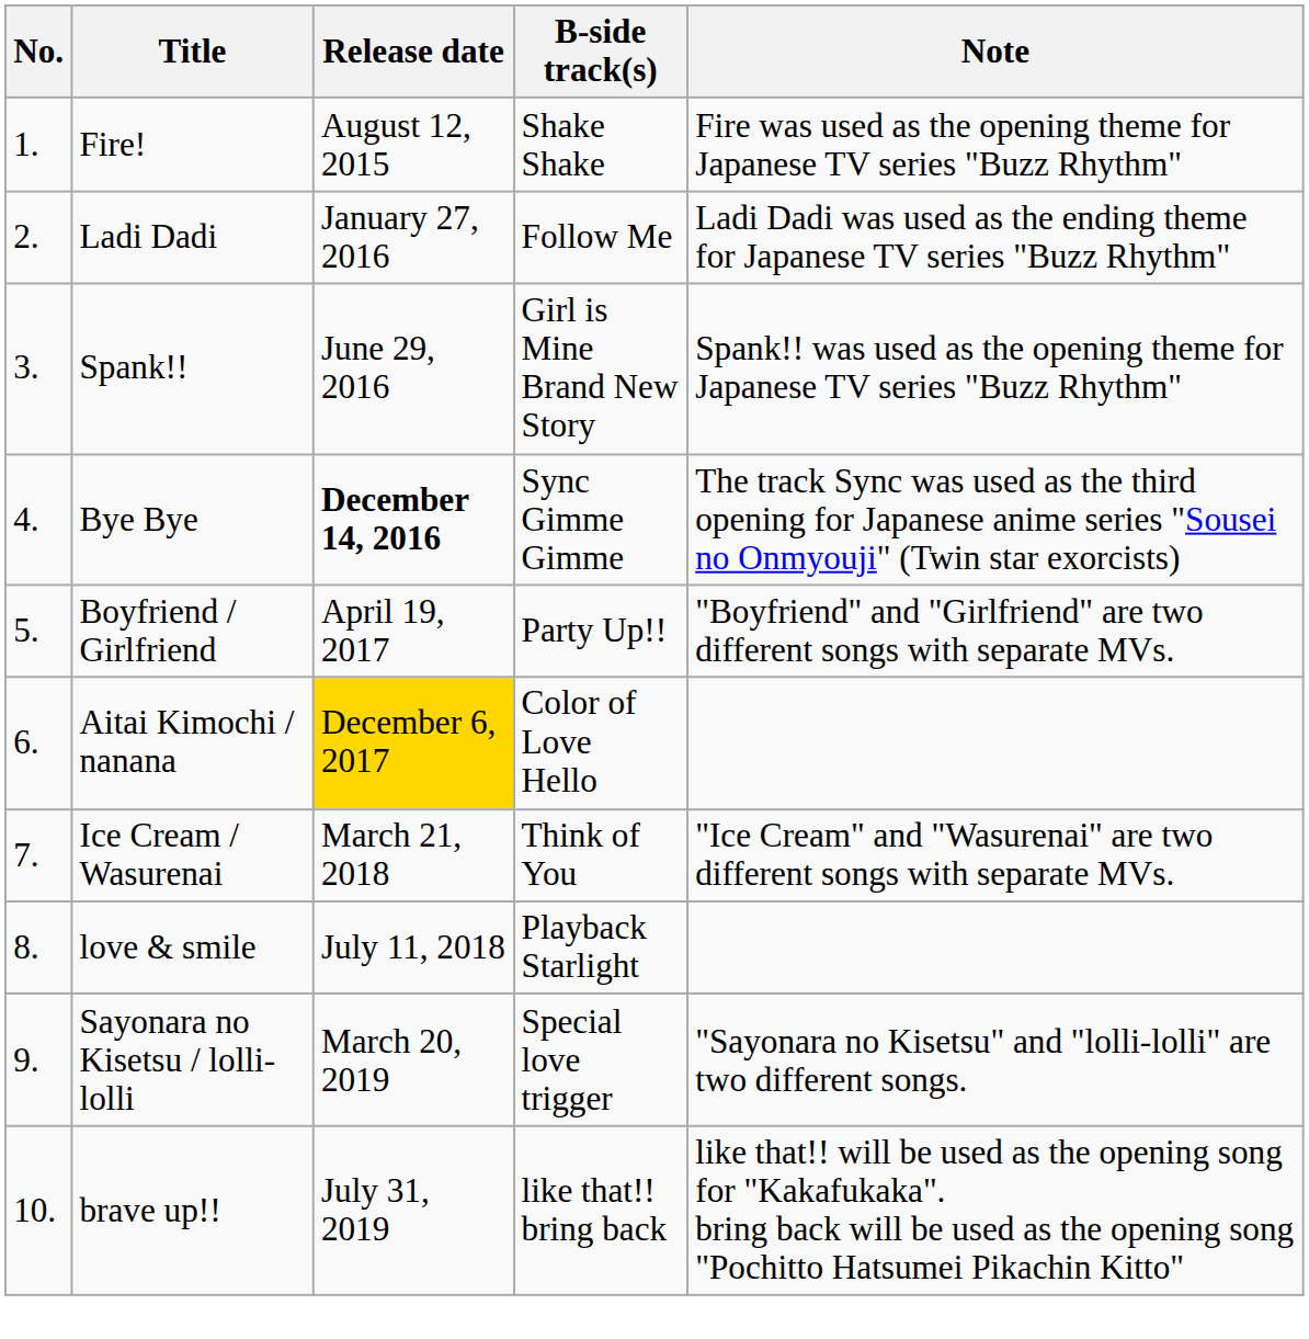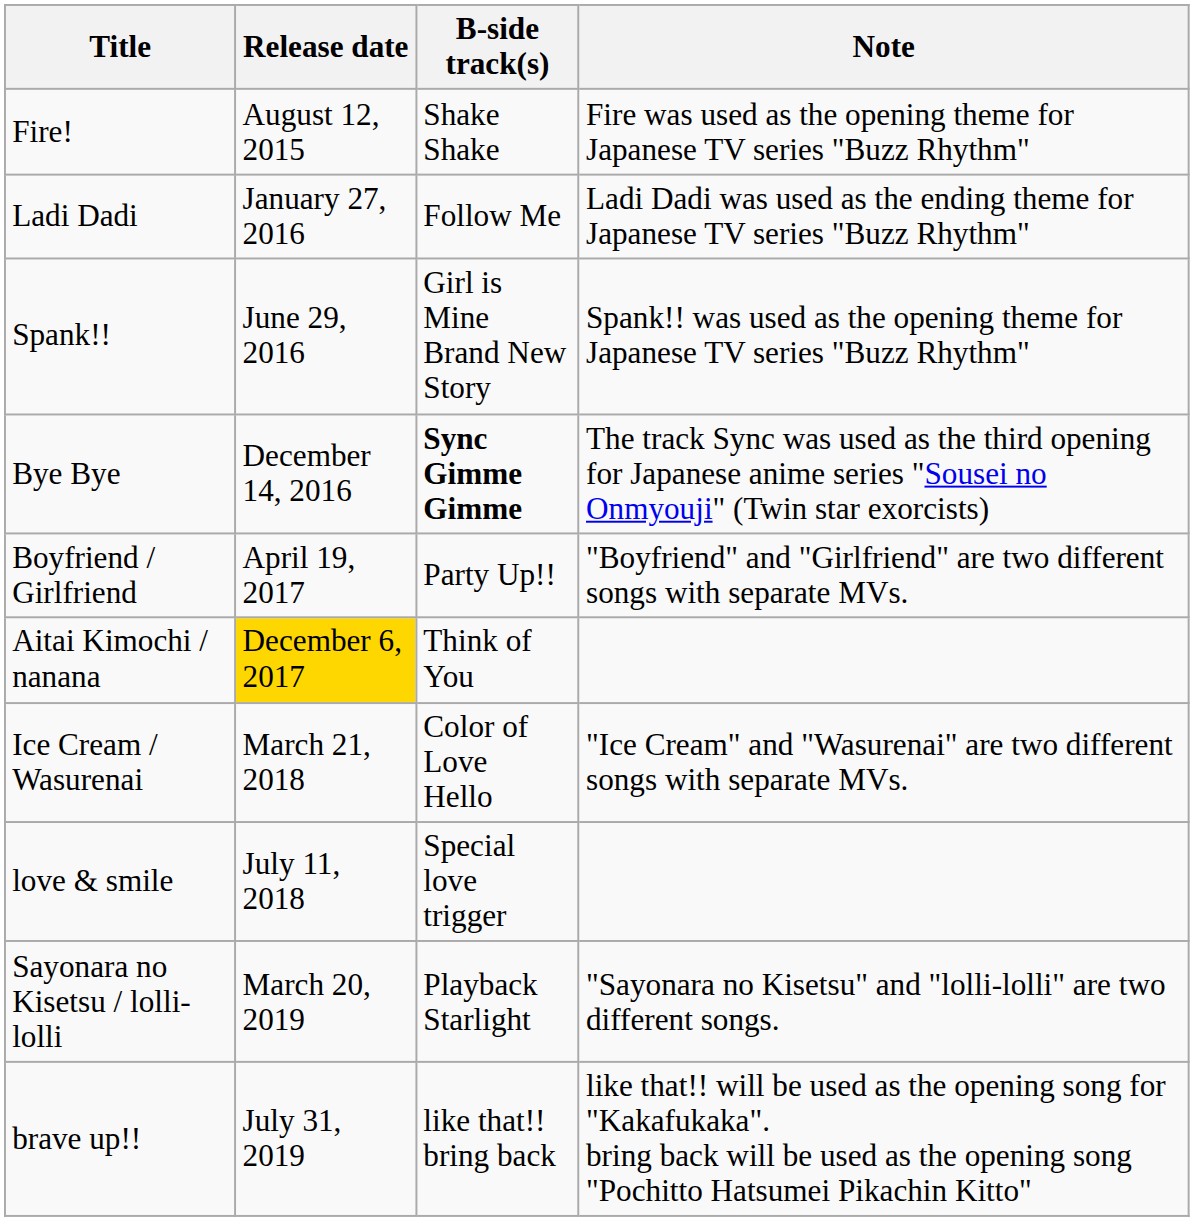 <table class="wikitable">
 <tr>
-<th>No.</th>
 <th>Title</th>
 <th>Release date</th>
 <th>B-side track(s)</th>
 <th>Note</th>
 </tr>
 <tr>
-<td>1.</td>
 <td>Fire!</td>
 <td>August 12, 2015</td>
 <td>Shake Shake</td>
 <td>Fire was used as the opening theme for Japanese TV series "Buzz Rhythm"</td>
 </tr>
 <tr>
-<td>2.</td>
 <td>Ladi Dadi</td>
 <td>January 27, 2016</td>
 <td>Follow Me</td>
 <td>Ladi Dadi was used as the ending theme for Japanese TV series "Buzz Rhythm"</td>
 </tr>
 <tr>
-<td>3.</td>
 <td>Spank!!</td>
 <td>June 29, 2016</td>
 <td>Girl is Mine<br>Brand New Story</td>
 <td>Spank!! was used as the opening theme for Japanese TV series "Buzz Rhythm"</td>
 </tr>
 <tr>
-<td>4.</td>
 <td>Bye Bye</td>
-<td><strong>December 14, 2016</strong></td>
-<td>Sync<br>Gimme Gimme</td>
+<td>December 14, 2016</td>
+<td><strong>Sync<br>Gimme Gimme</strong></td>
 <td>The track Sync was used as the third opening for Japanese anime series "<a href='#'>Sousei no Onmyouji</a>" (Twin star exorcists)</td>
 </tr>
 <tr>
-<td>5.</td>
 <td>Boyfriend / Girlfriend</td>
 <td>April 19, 2017</td>
 <td>Party Up!!</td>
 <td>"Boyfriend" and "Girlfriend" are two different songs with separate MVs.</td>
 </tr>
 <tr>
-<td>6.</td>
 <td>Aitai Kimochi / nanana</td>
 <td style="background: gold;">December 6, 2017</td>
-<td>Color of Love<br>Hello</td>
+<td>Think of You</td>
 <td></td>
 </tr>
 <tr>
-<td>7.</td>
 <td>Ice Cream / Wasurenai</td>
 <td>March 21, 2018</td>
-<td>Think of You</td>
+<td>Color of Love<br>Hello</td>
 <td>"Ice Cream" and "Wasurenai" are two different songs with separate MVs.</td>
 </tr>
 <tr>
-<td>8.</td>
 <td>love & smile</td>
 <td>July 11, 2018</td>
-<td>Playback<br>Starlight</td>
+<td>Special love<br>trigger</td>
 <td></td>
 </tr>
 <tr>
-<td>9.</td>
 <td>Sayonara no Kisetsu / lolli-lolli</td>
 <td>March 20, 2019</td>
-<td>Special love<br>trigger</td>
+<td>Playback<br>Starlight</td>
 <td>"Sayonara no Kisetsu" and "lolli-lolli" are two different songs.</td>
 </tr>
 <tr>
-<td>10.</td>
 <td>brave up!!</td>
 <td>July 31, 2019</td>
 <td>like that!!<br>bring back</td>
 <td>like that!! will be used as the opening song for "Kakafukaka".<br>bring back will be used as the opening song "Pochitto Hatsumei Pikachin Kitto"</td>
 </tr>
 </table>
